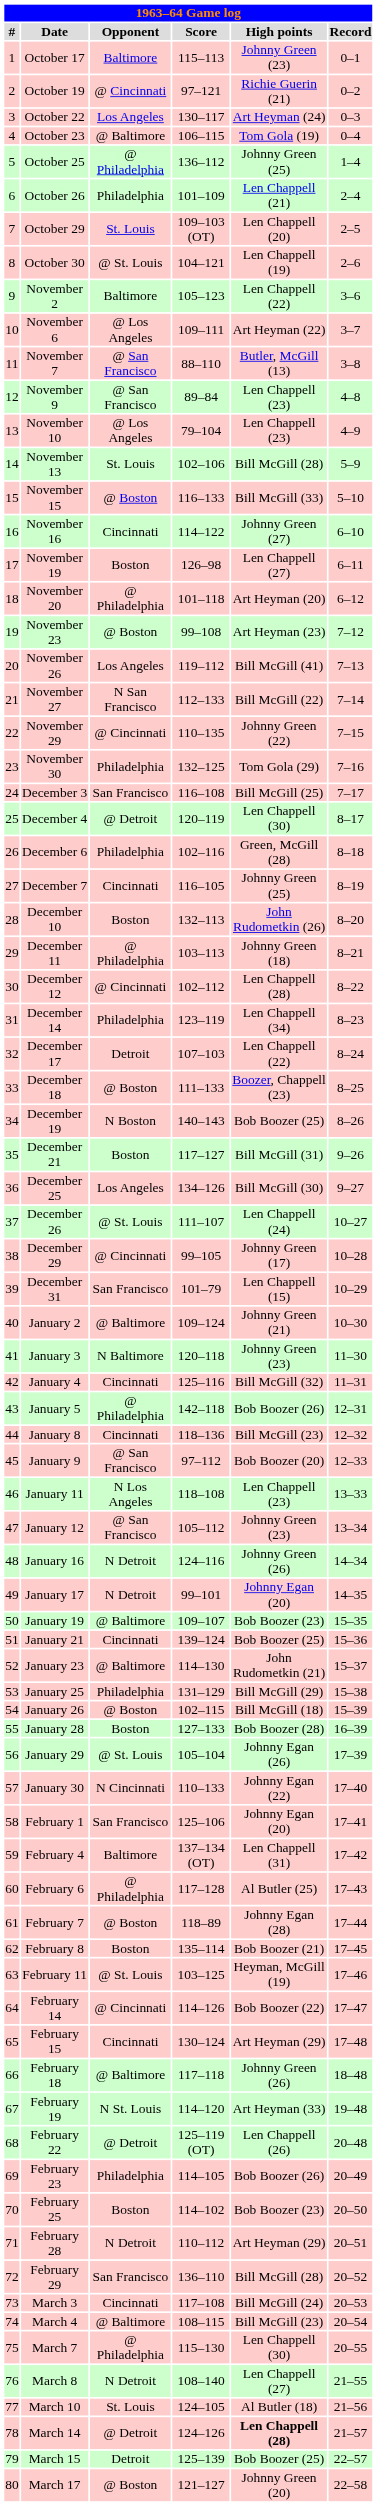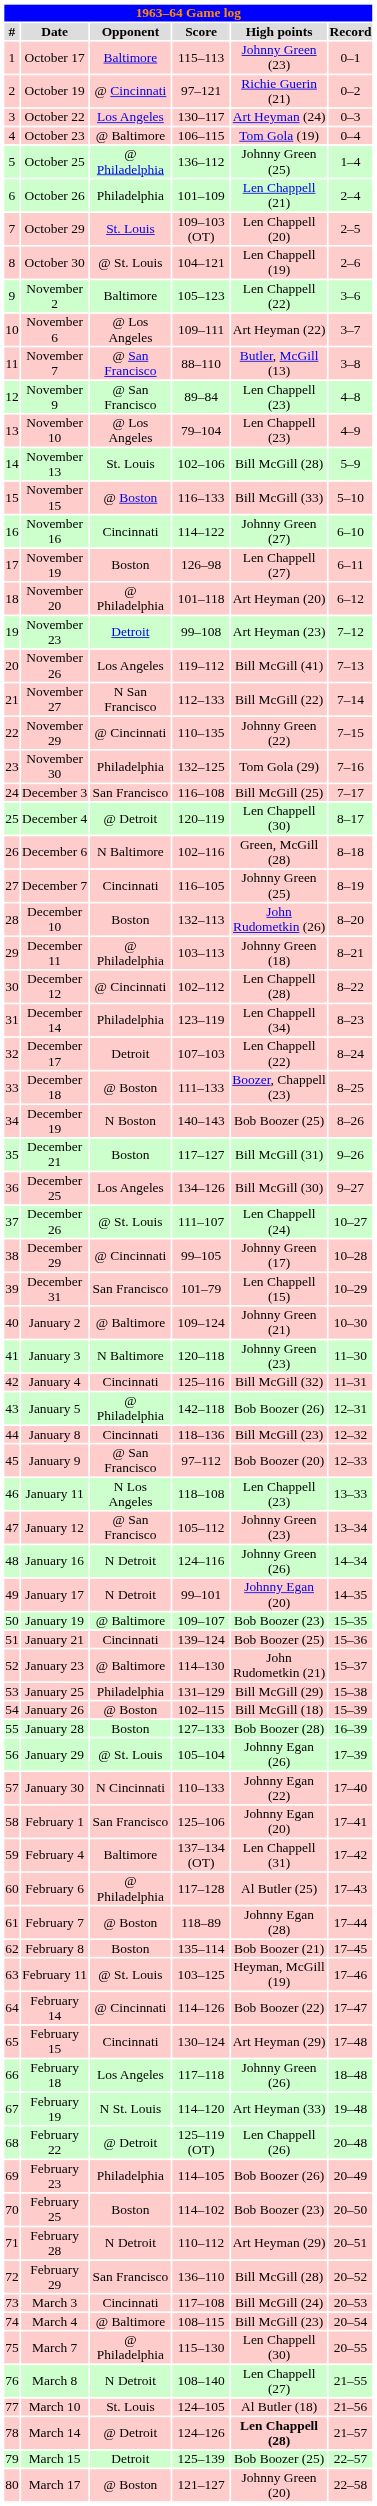 <table class="toccolours collapsible" width=50% style="clear:both; margin:1.5em auto; text-align:center">
 <tr>
 <th colspan=11 style="background:#0000FF; color:#FF8C00;">1963–64 Game log</th>
 </tr>
 <tr align="center" bgcolor="#dddddd">
 <td><strong>#</strong></td>
 <td><strong>Date</strong></td>
 <td><strong>Opponent</strong></td>
 <td><strong>Score</strong></td>
 <td><strong>High points</strong></td>
 <td><strong>Record</strong></td>
 </tr>
 <tr align="center" bgcolor="ffcccc">
 <td>1</td>
 <td>October 17</td>
 <td><a href='#'>Baltimore</a></td>
 <td>115–113</td>
 <td><a href='#'>Johnny Green</a> (23)</td>
 <td>0–1</td>
 </tr>
 <tr align="center" bgcolor="ffcccc">
 <td>2</td>
 <td>October 19</td>
 <td>@ <a href='#'>Cincinnati</a></td>
 <td>97–121</td>
 <td><a href='#'>Richie Guerin</a> (21)</td>
 <td>0–2</td>
 </tr>
 <tr align="center" bgcolor="ffcccc">
 <td>3</td>
 <td>October 22</td>
 <td><a href='#'>Los Angeles</a></td>
 <td>130–117</td>
 <td><a href='#'>Art Heyman</a> (24)</td>
 <td>0–3</td>
 </tr>
 <tr align="center" bgcolor="ffcccc">
 <td>4</td>
 <td>October 23</td>
 <td>@ Baltimore</td>
 <td>106–115</td>
 <td><a href='#'>Tom Gola</a> (19)</td>
 <td>0–4</td>
 </tr>
 <tr align="center" bgcolor="ccffcc">
 <td>5</td>
 <td>October 25</td>
 <td>@ <a href='#'>Philadelphia</a></td>
 <td>136–112</td>
 <td>Johnny Green (25)</td>
 <td>1–4</td>
 </tr>
 <tr align="center" bgcolor="ccffcc">
 <td>6</td>
 <td>October 26</td>
 <td>Philadelphia</td>
 <td>101–109</td>
 <td><a href='#'>Len Chappell</a> (21)</td>
 <td>2–4</td>
 </tr>
 <tr align="center" bgcolor="ffcccc">
 <td>7</td>
 <td>October 29</td>
 <td><a href='#'>St. Louis</a></td>
 <td>109–103 (OT)</td>
 <td>Len Chappell (20)</td>
 <td>2–5</td>
 </tr>
 <tr align="center" bgcolor="ffcccc">
 <td>8</td>
 <td>October 30</td>
 <td>@ St. Louis</td>
 <td>104–121</td>
 <td>Len Chappell (19)</td>
 <td>2–6</td>
 </tr>
 <tr align="center" bgcolor="ccffcc">
 <td>9</td>
 <td>November 2</td>
 <td>Baltimore</td>
 <td>105–123</td>
 <td>Len Chappell (22)</td>
 <td>3–6</td>
 </tr>
 <tr align="center" bgcolor="ffcccc">
 <td>10</td>
 <td>November 6</td>
 <td>@ Los Angeles</td>
 <td>109–111</td>
 <td>Art Heyman (22)</td>
 <td>3–7</td>
 </tr>
 <tr align="center" bgcolor="ffcccc">
 <td>11</td>
 <td>November 7</td>
 <td>@ <a href='#'>San Francisco</a></td>
 <td>88–110</td>
 <td><a href='#'>Butler</a>, <a href='#'>McGill</a> (13)</td>
 <td>3–8</td>
 </tr>
 <tr align="center" bgcolor="ccffcc">
 <td>12</td>
 <td>November 9</td>
 <td>@ San Francisco</td>
 <td>89–84</td>
 <td>Len Chappell (23)</td>
 <td>4–8</td>
 </tr>
 <tr align="center" bgcolor="ffcccc">
 <td>13</td>
 <td>November 10</td>
 <td>@ Los Angeles</td>
 <td>79–104</td>
 <td>Len Chappell (23)</td>
 <td>4–9</td>
 </tr>
 <tr align="center" bgcolor="ccffcc">
 <td>14</td>
 <td>November 13</td>
 <td>St. Louis</td>
 <td>102–106</td>
 <td>Bill McGill (28)</td>
 <td>5–9</td>
 </tr>
 <tr align="center" bgcolor="ffcccc">
 <td>15</td>
 <td>November 15</td>
 <td>@ <a href='#'>Boston</a></td>
 <td>116–133</td>
 <td>Bill McGill (33)</td>
 <td>5–10</td>
 </tr>
 <tr align="center" bgcolor="ccffcc">
 <td>16</td>
 <td>November 16</td>
 <td>Cincinnati</td>
 <td>114–122</td>
 <td>Johnny Green (27)</td>
 <td>6–10</td>
 </tr>
 <tr align="center" bgcolor="ffcccc">
 <td>17</td>
 <td>November 19</td>
 <td>Boston</td>
 <td>126–98</td>
 <td>Len Chappell (27)</td>
 <td>6–11</td>
 </tr>
 <tr align="center" bgcolor="ffcccc">
 <td>18</td>
 <td>November 20</td>
 <td>@ Philadelphia</td>
 <td>101–118</td>
 <td>Art Heyman (20)</td>
 <td>6–12</td>
 </tr>
 <tr align="center" bgcolor="ccffcc">
 <td>19</td>
 <td>November 23</td>
-<td>@ Boston</td>
+<td><a href='#'>Detroit</a></td>
 <td>99–108</td>
 <td>Art Heyman (23)</td>
 <td>7–12</td>
 </tr>
 <tr align="center" bgcolor="ffcccc">
 <td>20</td>
 <td>November 26</td>
 <td>Los Angeles</td>
 <td>119–112</td>
 <td>Bill McGill (41)</td>
 <td>7–13</td>
 </tr>
 <tr align="center" bgcolor="ffcccc">
 <td>21</td>
 <td>November 27</td>
 <td>N San Francisco</td>
 <td>112–133</td>
 <td>Bill McGill (22)</td>
 <td>7–14</td>
 </tr>
 <tr align="center" bgcolor="ffcccc">
 <td>22</td>
 <td>November 29</td>
 <td>@ Cincinnati</td>
 <td>110–135</td>
 <td>Johnny Green (22)</td>
 <td>7–15</td>
 </tr>
 <tr align="center" bgcolor="ffcccc">
 <td>23</td>
 <td>November 30</td>
 <td>Philadelphia</td>
 <td>132–125</td>
 <td>Tom Gola (29)</td>
 <td>7–16</td>
 </tr>
 <tr align="center" bgcolor="ffcccc">
 <td>24</td>
 <td>December 3</td>
 <td>San Francisco</td>
 <td>116–108</td>
 <td>Bill McGill (25)</td>
 <td>7–17</td>
 </tr>
 <tr align="center" bgcolor="ccffcc">
 <td>25</td>
 <td>December 4</td>
 <td>@ Detroit</td>
 <td>120–119</td>
 <td>Len Chappell (30)</td>
 <td>8–17</td>
 </tr>
 <tr align="center" bgcolor="ffcccc">
 <td>26</td>
 <td>December 6</td>
-<td>Philadelphia</td>
+<td>N Baltimore</td>
 <td>102–116</td>
 <td>Green, McGill (28)</td>
 <td>8–18</td>
 </tr>
 <tr align="center" bgcolor="ffcccc">
 <td>27</td>
 <td>December 7</td>
 <td>Cincinnati</td>
 <td>116–105</td>
 <td>Johnny Green (25)</td>
 <td>8–19</td>
 </tr>
 <tr align="center" bgcolor="ffcccc">
 <td>28</td>
 <td>December 10</td>
 <td>Boston</td>
 <td>132–113</td>
 <td><a href='#'>John Rudometkin</a> (26)</td>
 <td>8–20</td>
 </tr>
 <tr align="center" bgcolor="ffcccc">
 <td>29</td>
 <td>December 11</td>
 <td>@ Philadelphia</td>
 <td>103–113</td>
 <td>Johnny Green (18)</td>
 <td>8–21</td>
 </tr>
 <tr align="center" bgcolor="ffcccc">
 <td>30</td>
 <td>December 12</td>
 <td>@ Cincinnati</td>
 <td>102–112</td>
 <td>Len Chappell (28)</td>
 <td>8–22</td>
 </tr>
 <tr align="center" bgcolor="ffcccc">
 <td>31</td>
 <td>December 14</td>
 <td>Philadelphia</td>
 <td>123–119</td>
 <td>Len Chappell (34)</td>
 <td>8–23</td>
 </tr>
 <tr align="center" bgcolor="ffcccc">
 <td>32</td>
 <td>December 17</td>
 <td>Detroit</td>
 <td>107–103</td>
 <td>Len Chappell (22)</td>
 <td>8–24</td>
 </tr>
 <tr align="center" bgcolor="ffcccc">
 <td>33</td>
 <td>December 18</td>
 <td>@ Boston</td>
 <td>111–133</td>
 <td><a href='#'>Boozer</a>, Chappell (23)</td>
 <td>8–25</td>
 </tr>
 <tr align="center" bgcolor="ffcccc">
 <td>34</td>
 <td>December 19</td>
 <td>N Boston</td>
 <td>140–143</td>
 <td>Bob Boozer (25)</td>
 <td>8–26</td>
 </tr>
 <tr align="center" bgcolor="ccffcc">
 <td>35</td>
 <td>December 21</td>
 <td>Boston</td>
 <td>117–127</td>
 <td>Bill McGill (31)</td>
 <td>9–26</td>
 </tr>
 <tr align="center" bgcolor="ffcccc">
 <td>36</td>
 <td>December 25</td>
 <td>Los Angeles</td>
 <td>134–126</td>
 <td>Bill McGill (30)</td>
 <td>9–27</td>
 </tr>
 <tr align="center" bgcolor="ccffcc">
 <td>37</td>
 <td>December 26</td>
 <td>@ St. Louis</td>
 <td>111–107</td>
 <td>Len Chappell (24)</td>
 <td>10–27</td>
 </tr>
 <tr align="center" bgcolor="ffcccc">
 <td>38</td>
 <td>December 29</td>
 <td>@ Cincinnati</td>
 <td>99–105</td>
 <td>Johnny Green (17)</td>
 <td>10–28</td>
 </tr>
 <tr align="center" bgcolor="ffcccc">
 <td>39</td>
 <td>December 31</td>
 <td>San Francisco</td>
 <td>101–79</td>
 <td>Len Chappell (15)</td>
 <td>10–29</td>
 </tr>
 <tr align="center" bgcolor="ffcccc">
 <td>40</td>
 <td>January 2</td>
 <td>@ Baltimore</td>
 <td>109–124</td>
 <td>Johnny Green (21)</td>
 <td>10–30</td>
 </tr>
 <tr align="center" bgcolor="ccffcc">
 <td>41</td>
 <td>January 3</td>
 <td>N Baltimore</td>
 <td>120–118</td>
 <td>Johnny Green (23)</td>
 <td>11–30</td>
 </tr>
 <tr align="center" bgcolor="ffcccc">
 <td>42</td>
 <td>January 4</td>
 <td>Cincinnati</td>
 <td>125–116</td>
 <td>Bill McGill (32)</td>
 <td>11–31</td>
 </tr>
 <tr align="center" bgcolor="ccffcc">
 <td>43</td>
 <td>January 5</td>
 <td>@ Philadelphia</td>
 <td>142–118</td>
 <td>Bob Boozer (26)</td>
 <td>12–31</td>
 </tr>
 <tr align="center" bgcolor="ffcccc">
 <td>44</td>
 <td>January 8</td>
 <td>Cincinnati</td>
 <td>118–136</td>
 <td>Bill McGill (23)</td>
 <td>12–32</td>
 </tr>
 <tr align="center" bgcolor="ffcccc">
 <td>45</td>
 <td>January 9</td>
 <td>@ San Francisco</td>
 <td>97–112</td>
 <td>Bob Boozer (20)</td>
 <td>12–33</td>
 </tr>
 <tr align="center" bgcolor="ccffcc">
 <td>46</td>
 <td>January 11</td>
 <td>N Los Angeles</td>
 <td>118–108</td>
 <td>Len Chappell (23)</td>
 <td>13–33</td>
 </tr>
 <tr align="center" bgcolor="ffcccc">
 <td>47</td>
 <td>January 12</td>
 <td>@ San Francisco</td>
 <td>105–112</td>
 <td>Johnny Green (23)</td>
 <td>13–34</td>
 </tr>
 <tr align="center" bgcolor="ccffcc">
 <td>48</td>
 <td>January 16</td>
 <td>N Detroit</td>
 <td>124–116</td>
 <td>Johnny Green (26)</td>
 <td>14–34</td>
 </tr>
 <tr align="center" bgcolor="ffcccc">
 <td>49</td>
 <td>January 17</td>
 <td>N Detroit</td>
 <td>99–101</td>
 <td><a href='#'>Johnny Egan</a> (20)</td>
 <td>14–35</td>
 </tr>
 <tr align="center" bgcolor="ccffcc">
 <td>50</td>
 <td>January 19</td>
 <td>@ Baltimore</td>
 <td>109–107</td>
 <td>Bob Boozer (23)</td>
 <td>15–35</td>
 </tr>
 <tr align="center" bgcolor="ffcccc">
 <td>51</td>
 <td>January 21</td>
 <td>Cincinnati</td>
 <td>139–124</td>
 <td>Bob Boozer (25)</td>
 <td>15–36</td>
 </tr>
 <tr align="center" bgcolor="ffcccc">
 <td>52</td>
 <td>January 23</td>
 <td>@ Baltimore</td>
 <td>114–130</td>
 <td>John Rudometkin (21)</td>
 <td>15–37</td>
 </tr>
 <tr align="center" bgcolor="ffcccc">
 <td>53</td>
 <td>January 25</td>
 <td>Philadelphia</td>
 <td>131–129</td>
 <td>Bill McGill (29)</td>
 <td>15–38</td>
 </tr>
 <tr align="center" bgcolor="ffcccc">
 <td>54</td>
 <td>January 26</td>
 <td>@ Boston</td>
 <td>102–115</td>
 <td>Bill McGill (18)</td>
 <td>15–39</td>
 </tr>
 <tr align="center" bgcolor="ccffcc">
 <td>55</td>
 <td>January 28</td>
 <td>Boston</td>
 <td>127–133</td>
 <td>Bob Boozer (28)</td>
 <td>16–39</td>
 </tr>
 <tr align="center" bgcolor="ccffcc">
 <td>56</td>
 <td>January 29</td>
 <td>@ St. Louis</td>
 <td>105–104</td>
 <td>Johnny Egan (26)</td>
 <td>17–39</td>
 </tr>
 <tr align="center" bgcolor="ffcccc">
 <td>57</td>
 <td>January 30</td>
 <td>N Cincinnati</td>
 <td>110–133</td>
 <td>Johnny Egan (22)</td>
 <td>17–40</td>
 </tr>
 <tr align="center" bgcolor="ffcccc">
 <td>58</td>
 <td>February 1</td>
 <td>San Francisco</td>
 <td>125–106</td>
 <td>Johnny Egan (20)</td>
 <td>17–41</td>
 </tr>
 <tr align="center" bgcolor="ffcccc">
 <td>59</td>
 <td>February 4</td>
 <td>Baltimore</td>
 <td>137–134 (OT)</td>
 <td>Len Chappell (31)</td>
 <td>17–42</td>
 </tr>
 <tr align="center" bgcolor="ffcccc">
 <td>60</td>
 <td>February 6</td>
 <td>@ Philadelphia</td>
 <td>117–128</td>
 <td>Al Butler (25)</td>
 <td>17–43</td>
 </tr>
 <tr align="center" bgcolor="ffcccc">
 <td>61</td>
 <td>February 7</td>
 <td>@ Boston</td>
 <td>118–89</td>
 <td>Johnny Egan (28)</td>
 <td>17–44</td>
 </tr>
 <tr align="center" bgcolor="ffcccc">
 <td>62</td>
 <td>February 8</td>
 <td>Boston</td>
 <td>135–114</td>
 <td>Bob Boozer (21)</td>
 <td>17–45</td>
 </tr>
 <tr align="center" bgcolor="ffcccc">
 <td>63</td>
 <td>February 11</td>
 <td>@ St. Louis</td>
 <td>103–125</td>
 <td>Heyman, McGill (19)</td>
 <td>17–46</td>
 </tr>
 <tr align="center" bgcolor="ffcccc">
 <td>64</td>
 <td>February 14</td>
 <td>@ Cincinnati</td>
 <td>114–126</td>
 <td>Bob Boozer (22)</td>
 <td>17–47</td>
 </tr>
 <tr align="center" bgcolor="ffcccc">
 <td>65</td>
 <td>February 15</td>
 <td>Cincinnati</td>
 <td>130–124</td>
 <td>Art Heyman (29)</td>
 <td>17–48</td>
 </tr>
 <tr align="center" bgcolor="ccffcc">
 <td>66</td>
 <td>February 18</td>
-<td>@ Baltimore</td>
+<td>Los Angeles</td>
 <td>117–118</td>
 <td>Johnny Green (26)</td>
 <td>18–48</td>
 </tr>
 <tr align="center" bgcolor="ccffcc">
 <td>67</td>
 <td>February 19</td>
 <td>N St. Louis</td>
 <td>114–120</td>
 <td>Art Heyman (33)</td>
 <td>19–48</td>
 </tr>
 <tr align="center" bgcolor="ccffcc">
 <td>68</td>
 <td>February 22</td>
 <td>@ Detroit</td>
 <td>125–119 (OT)</td>
 <td>Len Chappell (26)</td>
 <td>20–48</td>
 </tr>
 <tr align="center" bgcolor="ffcccc">
 <td>69</td>
 <td>February 23</td>
 <td>Philadelphia</td>
 <td>114–105</td>
 <td>Bob Boozer (26)</td>
 <td>20–49</td>
 </tr>
 <tr align="center" bgcolor="ffcccc">
 <td>70</td>
 <td>February 25</td>
 <td>Boston</td>
 <td>114–102</td>
 <td>Bob Boozer (23)</td>
 <td>20–50</td>
 </tr>
 <tr align="center" bgcolor="ffcccc">
 <td>71</td>
 <td>February 28</td>
 <td>N Detroit</td>
 <td>110–112</td>
 <td>Art Heyman (29)</td>
 <td>20–51</td>
 </tr>
 <tr align="center" bgcolor="ffcccc">
 <td>72</td>
 <td>February 29</td>
 <td>San Francisco</td>
 <td>136–110</td>
 <td>Bill McGill (28)</td>
 <td>20–52</td>
 </tr>
 <tr align="center" bgcolor="ffcccc">
 <td>73</td>
 <td>March 3</td>
 <td>Cincinnati</td>
 <td>117–108</td>
 <td>Bill McGill (24)</td>
 <td>20–53</td>
 </tr>
 <tr align="center" bgcolor="ffcccc">
 <td>74</td>
 <td>March 4</td>
 <td>@ Baltimore</td>
 <td>108–115</td>
 <td>Bill McGill (23)</td>
 <td>20–54</td>
 </tr>
 <tr align="center" bgcolor="ffcccc">
 <td>75</td>
 <td>March 7</td>
 <td>@ Philadelphia</td>
 <td>115–130</td>
 <td>Len Chappell (30)</td>
 <td>20–55</td>
 </tr>
 <tr align="center" bgcolor="ccffcc">
 <td>76</td>
 <td>March 8</td>
 <td>N Detroit</td>
 <td>108–140</td>
 <td>Len Chappell (27)</td>
 <td>21–55</td>
 </tr>
 <tr align="center" bgcolor="ffcccc">
 <td>77</td>
 <td>March 10</td>
 <td>St. Louis</td>
 <td>124–105</td>
 <td>Al Butler (18)</td>
 <td>21–56</td>
 </tr>
 <tr align="center" bgcolor="ffcccc">
 <td>78</td>
 <td>March 14</td>
 <td>@ Detroit</td>
 <td>124–126</td>
 <td><strong>Len Chappell (28)</strong></td>
 <td>21–57</td>
 </tr>
 <tr align="center" bgcolor="ccffcc">
 <td>79</td>
 <td>March 15</td>
 <td>Detroit</td>
 <td>125–139</td>
 <td>Bob Boozer (25)</td>
 <td>22–57</td>
 </tr>
 <tr align="center" bgcolor="ffcccc">
 <td>80</td>
 <td>March 17</td>
 <td>@ Boston</td>
 <td>121–127</td>
 <td>Johnny Green (20)</td>
 <td>22–58</td>
 </tr>
 </table>
